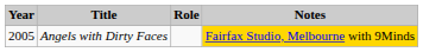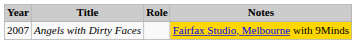 <table class="wikitable">
 <tr>
 <th style="background:#ccc;">Year</th>
 <th style="background:#ccc;">Title</th>
 <th style="background:#ccc;">Role</th>
 <th style="background:#ccc;">Notes</th>
 </tr>
 <tr>
-<td>2005</td>
+<td>2007</td>
 <td><em>Angels with Dirty Faces</em></td>
 <td></td>
 <td style="background: gold;"><a href='#'>Fairfax Studio, Melbourne</a> with 9Minds</td>
 </tr>
 </table>
